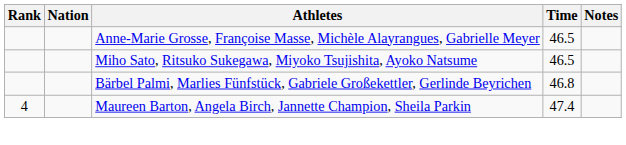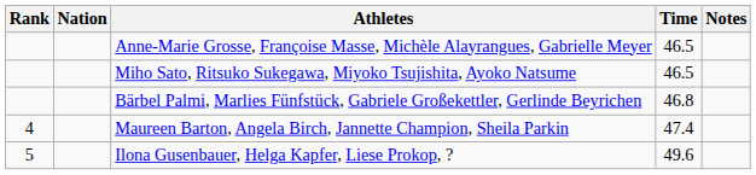 <table class="wikitable sortable" style="text-align:center">
 <tr>
 <th>Rank</th>
 <th>Nation</th>
 <th>Athletes</th>
 <th>Time</th>
 <th>Notes</th>
 </tr>
 <tr>
 <td></td>
 <td align=left></td>
 <td align=left><a href='#'>Anne-Marie Grosse</a>, <a href='#'>Françoise Masse</a>, <a href='#'>Michèle Alayrangues</a>, <a href='#'>Gabrielle Meyer</a></td>
 <td>46.5</td>
 <td></td>
 </tr>
 <tr>
 <td></td>
 <td align=left></td>
 <td align=left><a href='#'>Miho Sato</a>, <a href='#'>Ritsuko Sukegawa</a>, <a href='#'>Miyoko Tsujishita</a>, <a href='#'>Ayoko Natsume</a></td>
 <td>46.5</td>
 <td></td>
 </tr>
 <tr>
 <td></td>
 <td align=left></td>
 <td align=left><a href='#'>Bärbel Palmi</a>, <a href='#'>Marlies Fünfstück</a>, <a href='#'>Gabriele Großekettler</a>, <a href='#'>Gerlinde Beyrichen</a></td>
 <td>46.8</td>
 <td></td>
 </tr>
 <tr>
 <td>4</td>
 <td align=left></td>
 <td align=left><a href='#'>Maureen Barton</a>, <a href='#'>Angela Birch</a>, <a href='#'>Jannette Champion</a>, <a href='#'>Sheila Parkin</a></td>
 <td>47.4</td>
 <td></td>
 </tr>
+<tr>
+<td>5</td>
+<td align=left></td>
+<td align=left><a href='#'>Ilona Gusenbauer</a>, <a href='#'>Helga Kapfer</a>, <a href='#'>Liese Prokop</a>, ?</td>
+<td>49.6</td>
+<td></td>
+</tr>
 </table>
